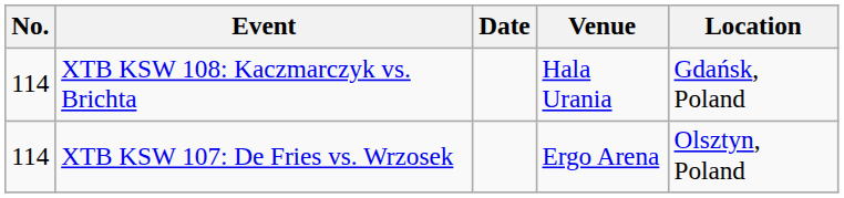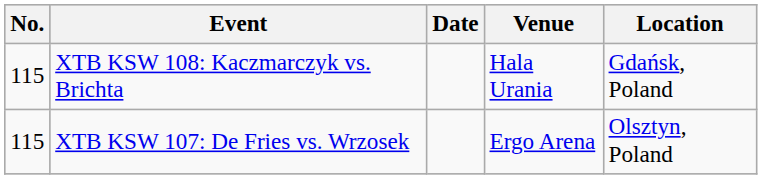 <table class="wikitable sortable" style="width:75%; font-size:90%;">
 <tr>
 <th>No.</th>
 <th>Event</th>
 <th>Date</th>
 <th>Venue</th>
 <th>Location</th>
 </tr>
 <tr>
-<td align=center>114</td>
+<td align=center>115</td>
 <td><a href='#'>XTB KSW 108: Kaczmarczyk vs. Brichta</a></td>
 <td></td>
 <td><a href='#'>Hala Urania</a></td>
 <td> <a href='#'>Gdańsk</a>, Poland</td>
 </tr>
 <tr>
-<td align=center>114</td>
+<td align=center>115</td>
 <td><a href='#'>XTB KSW 107: De Fries vs. Wrzosek</a></td>
 <td></td>
 <td><a href='#'>Ergo Arena</a></td>
 <td> <a href='#'>Olsztyn</a>, Poland</td>
 </tr>
 </table>
